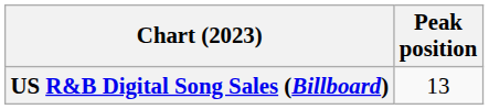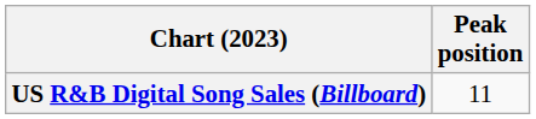 <table class="wikitable plainrowheaders" style="text-align:center;">
 <tr>
 <th scope="col">Chart (2023)</th>
 <th scope="col">Peak<br>position</th>
 </tr>
 <tr>
 <th scope="row">US <a href='#'>R&B Digital Song Sales</a> (<em><a href='#'>Billboard</a></em>)</th>
-<td>13</td>
+<td>11</td>
 </tr>
 </table>
